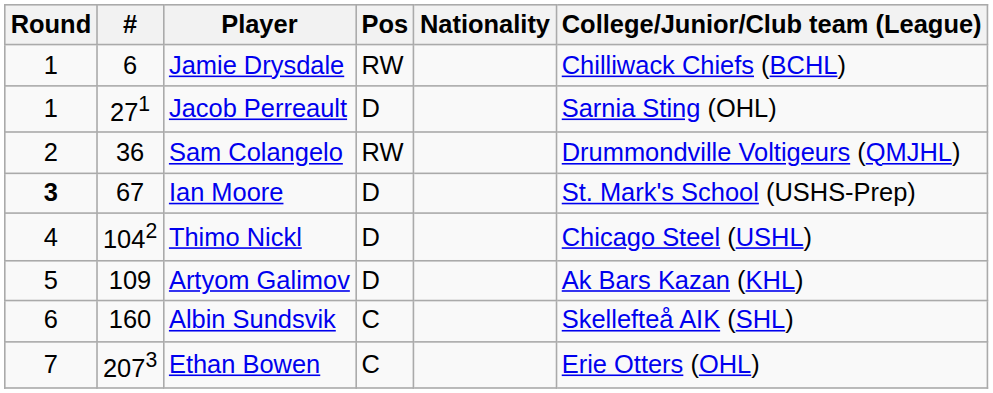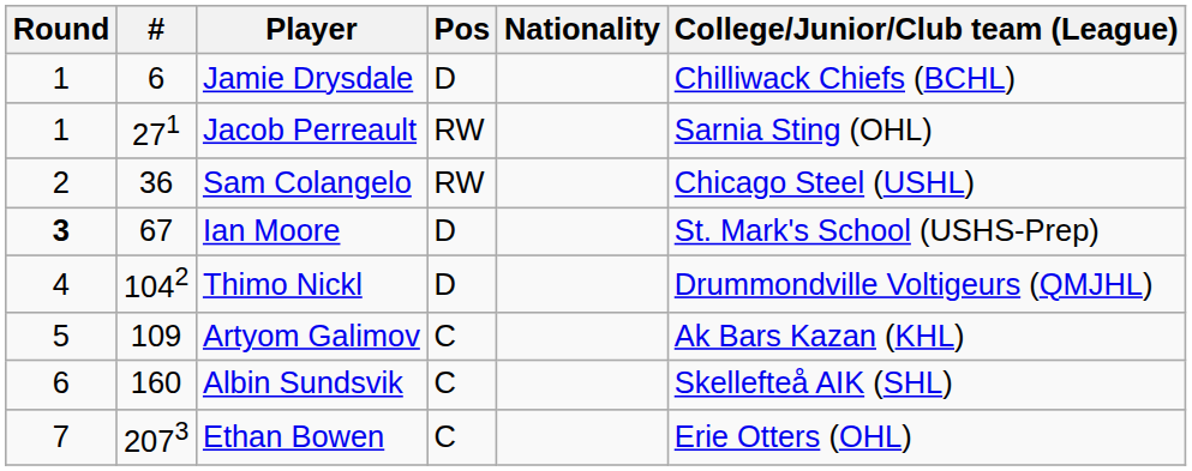 <table class="wikitable">
 <tr>
 <th>Round</th>
 <th>#</th>
 <th>Player</th>
 <th>Pos</th>
 <th>Nationality</th>
 <th>College/Junior/Club team (League)</th>
 </tr>
 <tr>
 <td style="text-align:center;">1</td>
 <td style="text-align:center;">6</td>
 <td><a href='#'>Jamie Drysdale</a></td>
-<td>RW</td>
+<td>D</td>
 <td></td>
 <td><a href='#'>Chilliwack Chiefs</a> (<a href='#'>BCHL</a>)</td>
 </tr>
 <tr>
 <td style="text-align:center;">1</td>
 <td style="text-align:center;">27<sup>1</sup></td>
 <td><a href='#'>Jacob Perreault</a></td>
-<td>D</td>
+<td>RW</td>
 <td></td>
 <td><a href='#'>Sarnia Sting</a> (OHL)</td>
 </tr>
 <tr>
 <td style="text-align:center;">2</td>
 <td style="text-align:center;">36</td>
 <td><a href='#'>Sam Colangelo</a></td>
 <td>RW</td>
 <td></td>
-<td><a href='#'>Drummondville Voltigeurs</a> (<a href='#'>QMJHL</a>)</td>
+<td><a href='#'>Chicago Steel</a> (<a href='#'>USHL</a>)</td>
 </tr>
 <tr>
 <td style="text-align:center;"><strong>3</strong></td>
 <td style="text-align:center;">67</td>
 <td><a href='#'>Ian Moore</a></td>
 <td>D</td>
 <td></td>
 <td><a href='#'>St. Mark's School</a> (USHS-Prep)</td>
 </tr>
 <tr>
 <td style="text-align:center;">4</td>
 <td style="text-align:center;">104<sup>2</sup></td>
 <td><a href='#'>Thimo Nickl</a></td>
 <td>D</td>
 <td></td>
-<td><a href='#'>Chicago Steel</a> (<a href='#'>USHL</a>)</td>
+<td><a href='#'>Drummondville Voltigeurs</a> (<a href='#'>QMJHL</a>)</td>
 </tr>
 <tr>
 <td style="text-align:center;">5</td>
 <td style="text-align:center;">109</td>
 <td><a href='#'>Artyom Galimov</a></td>
-<td>D</td>
+<td>C</td>
 <td></td>
 <td><a href='#'>Ak Bars Kazan</a> (<a href='#'>KHL</a>)</td>
 </tr>
 <tr>
 <td style="text-align:center;">6</td>
 <td style="text-align:center;">160</td>
 <td><a href='#'>Albin Sundsvik</a></td>
 <td>C</td>
 <td></td>
 <td><a href='#'>Skellefteå AIK</a> (<a href='#'>SHL</a>)</td>
 </tr>
 <tr>
 <td style="text-align:center;">7</td>
 <td style="text-align:center;">207<sup>3</sup></td>
 <td><a href='#'>Ethan Bowen</a></td>
 <td>C</td>
 <td></td>
 <td><a href='#'>Erie Otters</a> (<a href='#'>OHL</a>)</td>
 </tr>
 </table>
